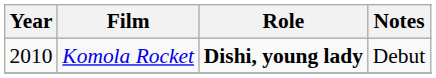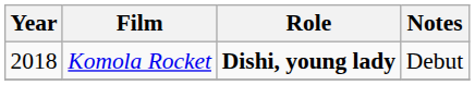 <table class="wikitable sortable plainrowheaders">
 <tr style="text-align:center;">
 <th scope="col">Year</th>
 <th scope="col">Film</th>
 <th scope="col">Role</th>
 <th class="unsortable" scope="col">Notes</th>
 </tr>
 <tr>
-<td>2010</td>
+<td>2018</td>
 <td><em><a href='#'>Komola Rocket</a></em></td>
 <td><strong>Dishi, young lady</strong></td>
 <td>Debut</td>
 </tr>
 <tr>
 </tr>
 </table>
